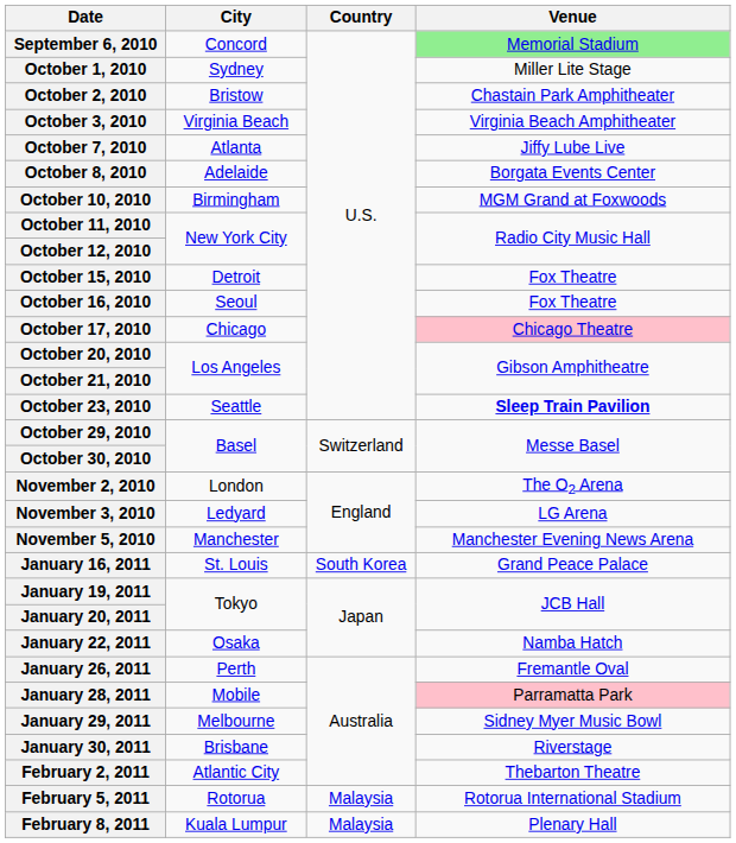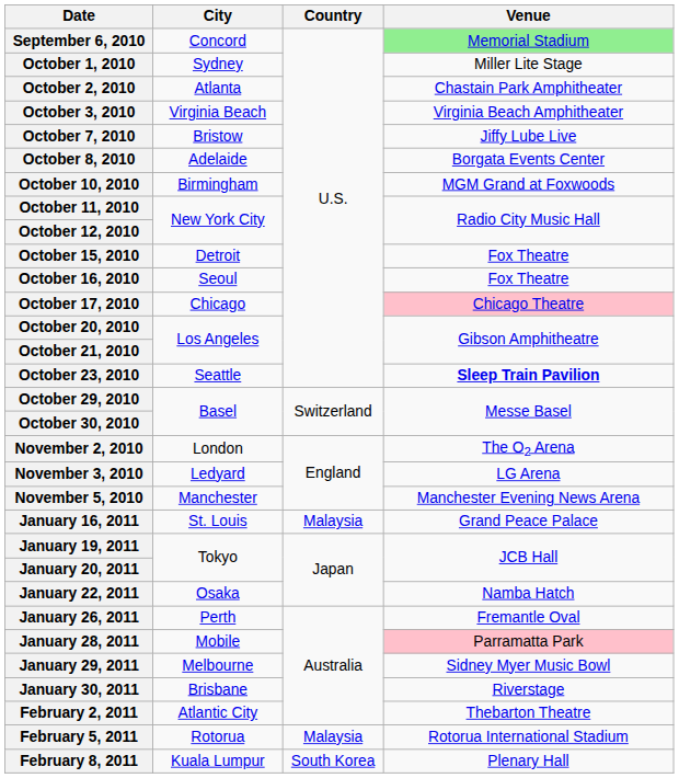 <table class="wikitable plainrowheaders" style="text-align:center;">
 <tr>
 <th scope="col" width="150">Date</th>
 <th scope="col" width="130">City</th>
 <th scope="col" width="100">Country</th>
 <th scope="col" width="300">Venue</th>
 </tr>
 <tr>
 <th scope="row">September 6, 2010</th>
 <td><a href='#'>Concord</a></td>
 <td rowspan="15">U.S.<br><br></td>
 <td style="background: lightgreen;"><a href='#'>Memorial Stadium</a></td>
 </tr>
 <tr>
 <th scope="row">October 1, 2010</th>
 <td><a href='#'>Sydney</a></td>
 <td>Miller Lite Stage</td>
 </tr>
 <tr>
 <th scope="row">October 2, 2010</th>
-<td><a href='#'>Bristow</a></td>
+<td><a href='#'>Atlanta</a></td>
 <td><a href='#'>Chastain Park Amphitheater</a></td>
 </tr>
 <tr>
 <th scope="row">October 3, 2010</th>
 <td><a href='#'>Virginia Beach</a></td>
 <td><a href='#'>Virginia Beach Amphitheater</a></td>
 </tr>
 <tr>
 <th scope="row">October 7, 2010</th>
-<td><a href='#'>Atlanta</a></td>
+<td><a href='#'>Bristow</a></td>
 <td><a href='#'>Jiffy Lube Live</a></td>
 </tr>
 <tr>
 <th scope="row">October 8, 2010</th>
 <td><a href='#'>Adelaide</a></td>
 <td><a href='#'>Borgata Events Center</a></td>
 </tr>
 <tr>
 <th scope="row">October 10, 2010</th>
 <td><a href='#'>Birmingham</a></td>
 <td><a href='#'>MGM Grand at Foxwoods</a></td>
 </tr>
 <tr>
 <th scope="row">October 11, 2010</th>
 <td rowspan="2"><a href='#'>New York City</a></td>
 <td rowspan="2"><a href='#'>Radio City Music Hall</a></td>
 </tr>
 <tr>
 <th scope="row">October 12, 2010</th>
 </tr>
 <tr>
 <th scope="row">October 15, 2010</th>
 <td><a href='#'>Detroit</a></td>
 <td><a href='#'>Fox Theatre</a></td>
 </tr>
 <tr>
 <th scope="row">October 16, 2010</th>
 <td><a href='#'>Seoul</a></td>
 <td><a href='#'>Fox Theatre</a></td>
 </tr>
 <tr>
 <th scope="row">October 17, 2010</th>
 <td><a href='#'>Chicago</a></td>
 <td style="background: pink;"><a href='#'>Chicago Theatre</a></td>
 </tr>
 <tr>
 <th scope="row">October 20, 2010</th>
 <td rowspan="2"><a href='#'>Los Angeles</a></td>
 <td rowspan="2"><a href='#'>Gibson Amphitheatre</a></td>
 </tr>
 <tr>
 <th scope="row">October 21, 2010</th>
 </tr>
 <tr>
 <th scope="row">October 23, 2010</th>
 <td><a href='#'>Seattle</a></td>
 <td><strong><a href='#'>Sleep Train Pavilion</a></strong></td>
 </tr>
 <tr>
 <th scope="row">October 29, 2010</th>
 <td rowspan="2"><a href='#'>Basel</a></td>
 <td rowspan="2">Switzerland<br></td>
 <td rowspan="2"><a href='#'>Messe Basel</a></td>
 </tr>
 <tr>
 <th scope="row">October 30, 2010</th>
 </tr>
 <tr>
 <th scope="row">November 2, 2010</th>
 <td>London</td>
 <td rowspan="3">England</td>
 <td><a href='#'>The O<sub>2</sub> Arena</a></td>
 </tr>
 <tr>
 <th scope="row">November 3, 2010</th>
 <td><a href='#'>Ledyard</a></td>
 <td><a href='#'>LG Arena</a></td>
 </tr>
 <tr>
 <th scope="row">November 5, 2010</th>
 <td><a href='#'>Manchester</a></td>
 <td><a href='#'>Manchester Evening News Arena</a></td>
 </tr>
 <tr>
 <th scope="row">January 16, 2011</th>
 <td><a href='#'>St. Louis</a></td>
-<td><a href='#'>South Korea</a><br></td>
+<td><a href='#'>Malaysia</a><br></td>
 <td><a href='#'>Grand Peace Palace</a></td>
 </tr>
 <tr>
 <th scope="row">January 19, 2011</th>
 <td rowspan="2">Tokyo</td>
 <td rowspan="3">Japan</td>
 <td rowspan="2"><a href='#'>JCB Hall</a></td>
 </tr>
 <tr>
 <th scope="row">January 20, 2011</th>
 </tr>
 <tr>
 <th scope="row">January 22, 2011</th>
 <td><a href='#'>Osaka</a></td>
 <td><a href='#'>Namba Hatch</a></td>
 </tr>
 <tr>
 <th scope="row">January 26, 2011</th>
 <td><a href='#'>Perth</a></td>
 <td rowspan="5">Australia<br></td>
 <td><a href='#'>Fremantle Oval</a></td>
 </tr>
 <tr>
 <th scope="row">January 28, 2011</th>
 <td><a href='#'>Mobile</a></td>
 <td style="background: pink;">Parramatta Park</td>
 </tr>
 <tr>
 <th scope="row">January 29, 2011</th>
 <td><a href='#'>Melbourne</a></td>
 <td><a href='#'>Sidney Myer Music Bowl</a></td>
 </tr>
 <tr>
 <th scope="row">January 30, 2011</th>
 <td><a href='#'>Brisbane</a></td>
 <td><a href='#'>Riverstage</a></td>
 </tr>
 <tr>
 <th scope="row">February 2, 2011</th>
 <td><a href='#'>Atlantic City</a></td>
 <td><a href='#'>Thebarton Theatre</a></td>
 </tr>
 <tr>
 <th scope="row">February 5, 2011</th>
 <td><a href='#'>Rotorua</a></td>
 <td><a href='#'>Malaysia</a><br></td>
 <td><a href='#'>Rotorua International Stadium</a></td>
 </tr>
 <tr>
 <th scope="row">February 8, 2011</th>
 <td><a href='#'>Kuala Lumpur</a></td>
-<td><a href='#'>Malaysia</a><br></td>
+<td><a href='#'>South Korea</a><br></td>
 <td><a href='#'>Plenary Hall</a></td>
 </tr>
 </table>
